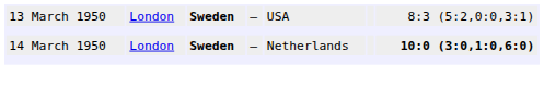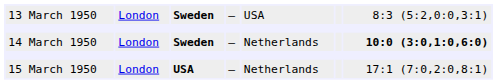 <table cellspacing="2" border="0" cellpadding="3" bgcolor="#EFEFFF" width="90%">
 <tr>
 <td bgcolor="#EEEEEE">13 March 1950</td>
 <td bgcolor="#EEEEEE"><a href='#'>London</a></td>
 <td bgcolor="#EEEEEE"> <strong>Sweden</strong></td>
 <td bgcolor="#EEEEEE">–</td>
 <td bgcolor="#EEEEEE"> USA</td>
 <td bgcolor="#EEEEEE"></td>
 <td bgcolor="#EEEEEE" align="right">8:3 (5:2,0:0,3:1)</td>
 </tr>
 <tr>
 <td></td>
 </tr>
 <tr>
 <td bgcolor="#EEEEEE">14 March 1950</td>
 <td bgcolor="#EEEEEE"><a href='#'>London</a></td>
 <td bgcolor="#EEEEEE"> <strong>Sweden</strong></td>
 <td bgcolor="#EEEEEE">–</td>
 <td bgcolor="#EEEEEE"> Netherlands</td>
 <td bgcolor="#EEEEEE"></td>
 <td bgcolor="#EEEEEE" align="right"><strong>10:0 (3:0,1:0,6:0)</strong></td>
 </tr>
 <tr>
 <td></td>
 </tr>
+<tr>
+<td bgcolor="#EEEEEE">15 March 1950</td>
+<td bgcolor="#EEEEEE"><a href='#'>London</a></td>
+<td bgcolor="#EEEEEE"> <strong>USA</strong></td>
+<td bgcolor="#EEEEEE">–</td>
+<td bgcolor="#EEEEEE"> Netherlands</td>
+<td bgcolor="#EEEEEE"></td>
+<td bgcolor="#EEEEEE" align="right">17:1 (7:0,2:0,8:1)</td>
+</tr>
 </table>
